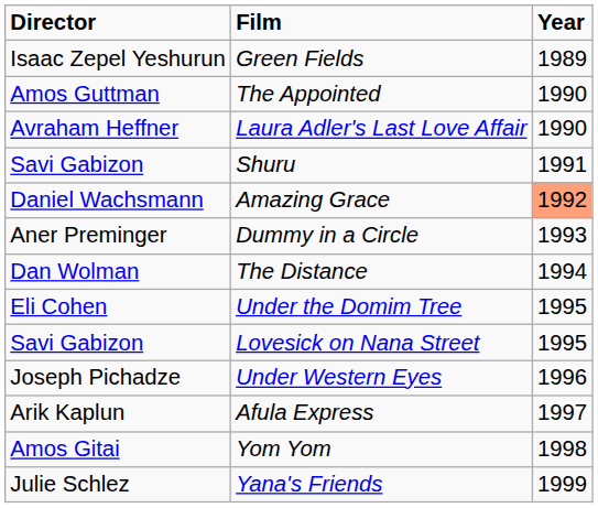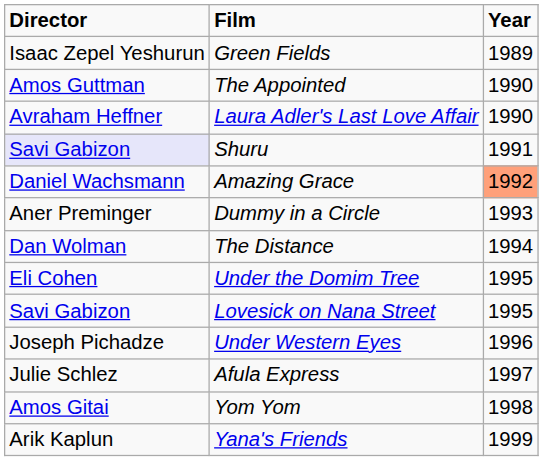 <table class="wikitable sortable mw-collapsible mw-collapsed">
 <tr>
 <td><strong>Director</strong></td>
 <td><strong>Film</strong></td>
 <td><strong>Year</strong></td>
 </tr>
 <tr>
 <td>Isaac Zepel  Yeshurun</td>
 <td><em>Green Fields</em></td>
 <td>1989</td>
 </tr>
 <tr>
 <td><a href='#'>Amos Guttman</a></td>
 <td><em>The Appointed</em></td>
 <td>1990</td>
 </tr>
 <tr>
 <td><a href='#'>Avraham Heffner</a></td>
 <td><em><a href='#'>Laura Adler's Last Love Affair</a></em></td>
 <td>1990</td>
 </tr>
 <tr>
-<td><a href='#'>Savi Gabizon</a></td>
+<td style="background: lavender;"><a href='#'>Savi Gabizon</a></td>
 <td><em>Shuru</em></td>
 <td>1991</td>
 </tr>
 <tr>
 <td><a href='#'>Daniel Wachsmann</a></td>
 <td><em>Amazing Grace</em></td>
 <td style="background: lightsalmon;">1992</td>
 </tr>
 <tr>
 <td>Aner Preminger</td>
 <td><em>Dummy in a  Circle</em></td>
 <td>1993</td>
 </tr>
 <tr>
 <td><a href='#'>Dan Wolman</a></td>
 <td><em>The Distance</em></td>
 <td>1994</td>
 </tr>
 <tr>
 <td><a href='#'>Eli Cohen</a></td>
 <td><em><a href='#'>Under the Domim Tree</a></em></td>
 <td>1995</td>
 </tr>
 <tr>
 <td><a href='#'>Savi Gabizon</a></td>
 <td><em><a href='#'>Lovesick on Nana Street</a></em></td>
 <td>1995</td>
 </tr>
 <tr>
 <td>Joseph Pichadze</td>
 <td><em><a href='#'>Under Western Eyes</a></em></td>
 <td>1996</td>
 </tr>
 <tr>
-<td>Arik Kaplun</td>
+<td>Julie Schlez</td>
 <td><em>Afula Express</em></td>
 <td>1997</td>
 </tr>
 <tr>
 <td><a href='#'>Amos Gitai</a></td>
 <td><em>Yom Yom</em></td>
 <td>1998</td>
 </tr>
 <tr>
-<td>Julie Schlez</td>
+<td>Arik Kaplun</td>
 <td><em><a href='#'>Yana's Friends</a></em></td>
 <td>1999</td>
 </tr>
 </table>
